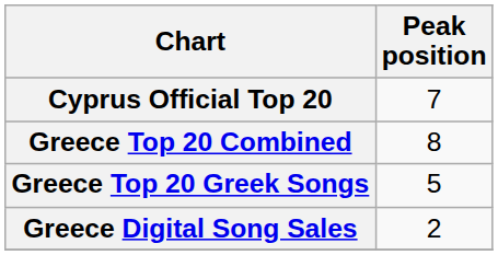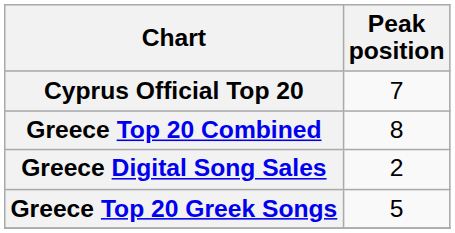 <table class="wikitable sortable plainrowheaders" style="text-align:center">
 <tr>
 <th scope="col">Chart</th>
 <th scope="col">Peak<br>position</th>
 </tr>
 <tr>
 <th scope="row">Cyprus Official Top 20</th>
 <td>7</td>
 </tr>
 <tr>
 <th scope="row">Greece <a href='#'>Top 20 Combined</a></th>
 <td>8</td>
 </tr>
 <tr>
+<th scope="row">Greece <a href='#'>Digital Song Sales</a></th>
+<td>2</td>
+</tr>
+<tr>
 <th scope="row">Greece <a href='#'>Top 20 Greek Songs</a></th>
 <td>5</td>
 </tr>
 <tr>
-<th scope="row">Greece <a href='#'>Digital Song Sales</a></th>
-<td>2</td>
-</tr>
-<tr>
 </tr>
 </table>
